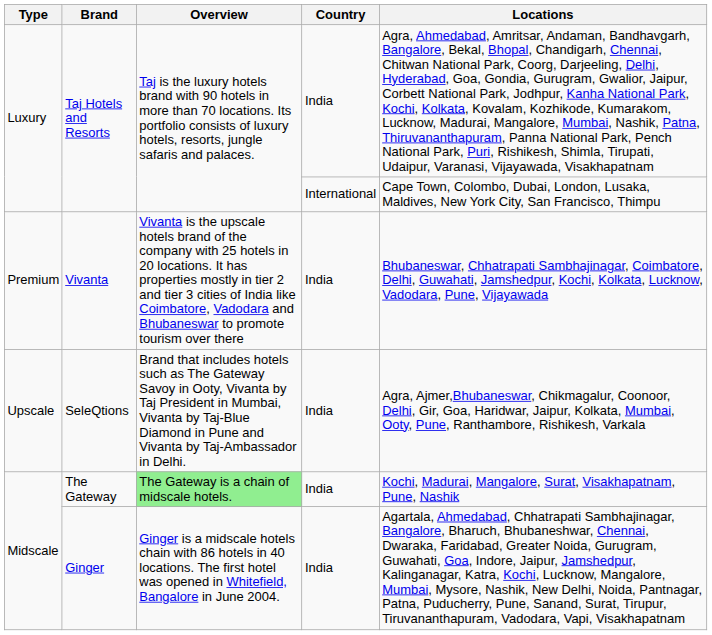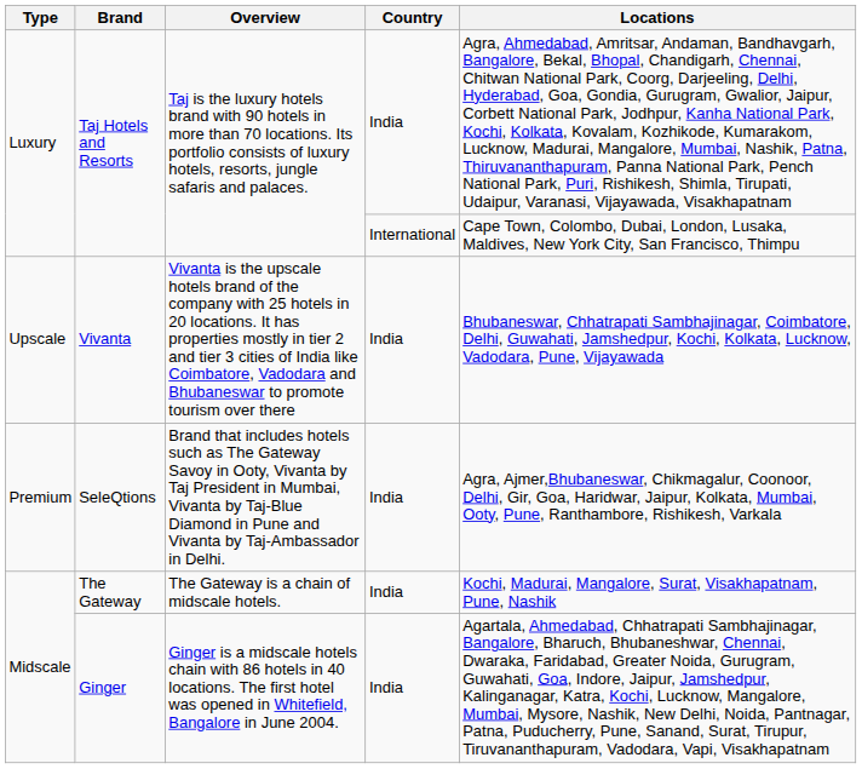 <table class="wikitable">
 <tr>
 <th>Type</th>
 <th>Brand</th>
 <th>Overview</th>
 <th>Country</th>
 <th>Locations</th>
 </tr>
 <tr>
 <td rowspan="2">Luxury</td>
 <td rowspan="2"><a href='#'>Taj Hotels and Resorts</a></td>
 <td rowspan="2"><a href='#'>Taj</a> is the luxury hotels brand with 90 hotels in more than 70 locations. Its portfolio consists of luxury hotels, resorts, jungle safaris and palaces.</td>
 <td>India</td>
 <td>Agra, <a href='#'>Ahmedabad</a>, Amritsar, Andaman, Bandhavgarh, <a href='#'>Bangalore</a>, Bekal, <a href='#'>Bhopal</a>, Chandigarh, <a href='#'>Chennai</a>, Chitwan National Park, Coorg, Darjeeling, <a href='#'>Delhi</a>, <a href='#'>Hyderabad</a>, Goa, Gondia, Gurugram, Gwalior, Jaipur, Corbett National Park, Jodhpur, <a href='#'>Kanha National Park</a>, <a href='#'>Kochi</a>, <a href='#'>Kolkata</a>, Kovalam, Kozhikode, Kumarakom, Lucknow, Madurai, Mangalore, <a href='#'>Mumbai</a>, Nashik, <a href='#'>Patna</a>, <a href='#'>Thiruvananthapuram</a>, Panna National Park, Pench National Park, <a href='#'>Puri</a>, Rishikesh, Shimla, Tirupati, Udaipur, Varanasi, Vijayawada, Visakhapatnam</td>
 </tr>
 <tr>
 <td>International</td>
 <td>Cape Town, Colombo, Dubai, London, Lusaka, Maldives, New York City, San Francisco, Thimpu</td>
 </tr>
 <tr>
-<td>Premium</td>
+<td>Upscale</td>
 <td><a href='#'>Vivanta</a></td>
 <td><a href='#'>Vivanta</a> is the upscale hotels brand of the company with 25 hotels in 20 locations. It has properties mostly in tier 2 and tier 3 cities of India like <a href='#'>Coimbatore</a>, <a href='#'>Vadodara</a> and <a href='#'>Bhubaneswar</a> to promote tourism over there</td>
 <td>India</td>
 <td><a href='#'>Bhubaneswar</a>, <a href='#'>Chhatrapati Sambhajinagar</a>, <a href='#'>Coimbatore</a>, <a href='#'>Delhi</a>, <a href='#'>Guwahati</a>, <a href='#'>Jamshedpur</a>, <a href='#'>Kochi</a>, <a href='#'>Kolkata</a>, <a href='#'>Lucknow</a>, <a href='#'>Vadodara</a>, <a href='#'>Pune</a>, <a href='#'>Vijayawada</a></td>
 </tr>
 <tr>
-<td>Upscale</td>
+<td>Premium</td>
 <td>SeleQtions</td>
 <td>Brand that includes hotels such as The Gateway Savoy in Ooty, Vivanta by Taj President in Mumbai, Vivanta by Taj-Blue Diamond in Pune and Vivanta by Taj-Ambassador in Delhi.</td>
 <td>India</td>
 <td>Agra, Ajmer,<a href='#'>Bhubaneswar</a>, Chikmagalur, Coonoor, <a href='#'>Delhi</a>, Gir, Goa, Haridwar, Jaipur, Kolkata, <a href='#'>Mumbai</a>, <a href='#'>Ooty</a>, <a href='#'>Pune</a>, Ranthambore, Rishikesh, Varkala </td>
 </tr>
 <tr>
 <td rowspan="2">Midscale</td>
 <td>The Gateway</td>
-<td style="background: lightgreen;">The Gateway is a chain of midscale hotels.</td>
+<td>The Gateway is a chain of midscale hotels.</td>
 <td>India</td>
 <td><a href='#'>Kochi</a>, <a href='#'>Madurai</a>, <a href='#'>Mangalore</a>, <a href='#'>Surat</a>, <a href='#'>Visakhapatnam</a>, <a href='#'>Pune</a>, <a href='#'>Nashik</a></td>
 </tr>
 <tr>
 <td><a href='#'>Ginger</a></td>
 <td><a href='#'>Ginger</a> is a midscale hotels chain with 86 hotels in 40 locations. The first hotel was opened in <a href='#'>Whitefield, Bangalore</a> in June 2004.</td>
 <td>India</td>
 <td>Agartala, <a href='#'>Ahmedabad</a>, Chhatrapati Sambhajinagar, <a href='#'>Bangalore</a>, Bharuch, Bhubaneshwar, <a href='#'>Chennai</a>, Dwaraka, Faridabad, Greater Noida, Gurugram, Guwahati, <a href='#'>Goa</a>, Indore, Jaipur, <a href='#'>Jamshedpur</a>, Kalinganagar, Katra, <a href='#'>Kochi</a>, Lucknow, Mangalore, <a href='#'>Mumbai</a>, Mysore, Nashik, New Delhi, Noida, Pantnagar, Patna, Puducherry, Pune, Sanand, Surat, Tirupur, Tiruvananthapuram, Vadodara, Vapi, Visakhapatnam </td>
 </tr>
 </table>
